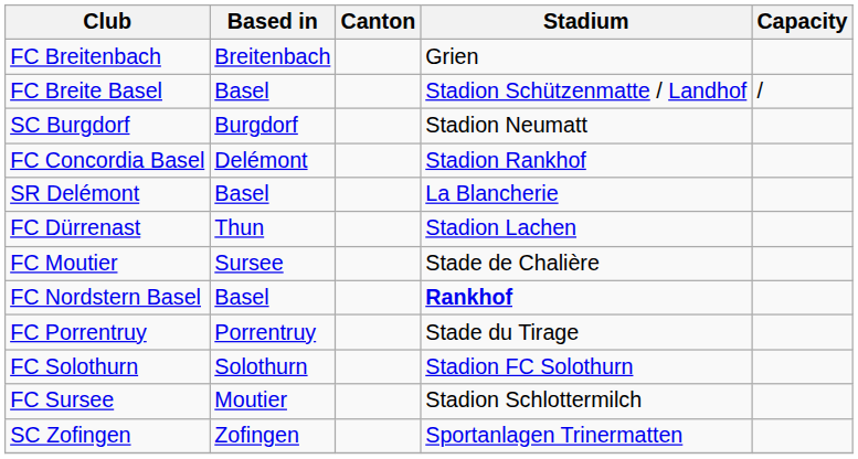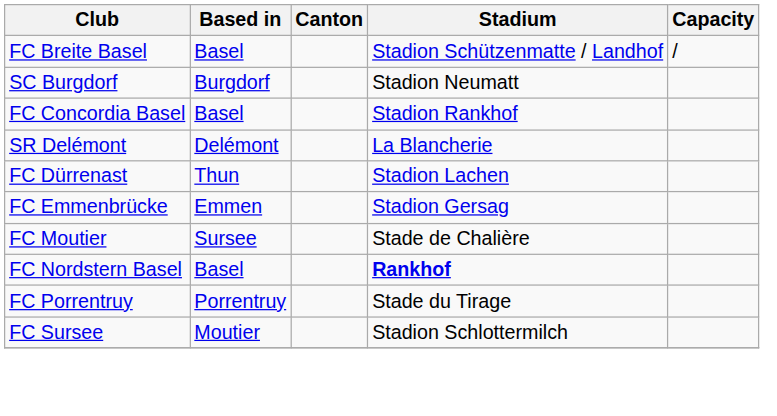 <table class="wikitable">
 <tr>
 <th>Club</th>
 <th>Based in</th>
 <th>Canton</th>
 <th>Stadium</th>
 <th>Capacity</th>
-</tr>
-<tr>
-<td><a href='#'>FC Breitenbach</a></td>
-<td><a href='#'>Breitenbach</a></td>
-<td></td>
-<td>Grien</td>
-<td></td>
 </tr>
 <tr>
 <td><a href='#'>FC Breite Basel</a></td>
 <td><a href='#'>Basel</a></td>
 <td></td>
 <td><a href='#'>Stadion Schützenmatte</a> / <a href='#'>Landhof</a></td>
 <td> / </td>
 </tr>
 <tr>
 <td><a href='#'>SC Burgdorf</a></td>
 <td><a href='#'>Burgdorf</a></td>
 <td></td>
 <td>Stadion Neumatt</td>
 <td></td>
 </tr>
 <tr>
 <td><a href='#'>FC Concordia Basel</a></td>
-<td><a href='#'>Delémont</a></td>
+<td><a href='#'>Basel</a></td>
 <td></td>
 <td><a href='#'>Stadion Rankhof</a></td>
 <td></td>
 </tr>
 <tr>
 <td><a href='#'>SR Delémont</a></td>
-<td><a href='#'>Basel</a></td>
+<td><a href='#'>Delémont</a></td>
 <td></td>
 <td><a href='#'>La Blancherie</a></td>
 <td></td>
 </tr>
 <tr>
 <td><a href='#'>FC Dürrenast</a></td>
 <td><a href='#'>Thun</a></td>
 <td></td>
 <td><a href='#'>Stadion Lachen</a></td>
+<td></td>
+</tr>
+<tr>
+<td><a href='#'>FC Emmenbrücke</a></td>
+<td><a href='#'>Emmen</a></td>
+<td></td>
+<td><a href='#'>Stadion Gersag</a></td>
 <td></td>
 </tr>
 <tr>
 <td><a href='#'>FC Moutier</a></td>
 <td><a href='#'>Sursee</a></td>
 <td></td>
 <td>Stade de Chalière</td>
 <td></td>
 </tr>
 <tr>
 <td><a href='#'>FC Nordstern Basel</a></td>
 <td><a href='#'>Basel</a></td>
 <td></td>
 <td><strong><a href='#'>Rankhof</a></strong></td>
 <td></td>
 </tr>
 <tr>
 <td><a href='#'>FC Porrentruy</a></td>
 <td><a href='#'>Porrentruy</a></td>
 <td></td>
 <td>Stade du Tirage</td>
 <td></td>
 </tr>
 <tr>
-<td><a href='#'>FC Solothurn</a></td>
-<td><a href='#'>Solothurn</a></td>
-<td></td>
-<td><a href='#'>Stadion FC Solothurn</a></td>
-<td></td>
-</tr>
-<tr>
 <td><a href='#'>FC Sursee</a></td>
 <td><a href='#'>Moutier</a></td>
 <td></td>
 <td>Stadion Schlottermilch</td>
 <td></td>
 </tr>
 <tr>
-<td><a href='#'>SC Zofingen</a></td>
-<td><a href='#'>Zofingen</a></td>
-<td></td>
-<td><a href='#'>Sportanlagen Trinermatten</a></td>
-<td></td>
-</tr>
-<tr>
 </tr>
 </table>
